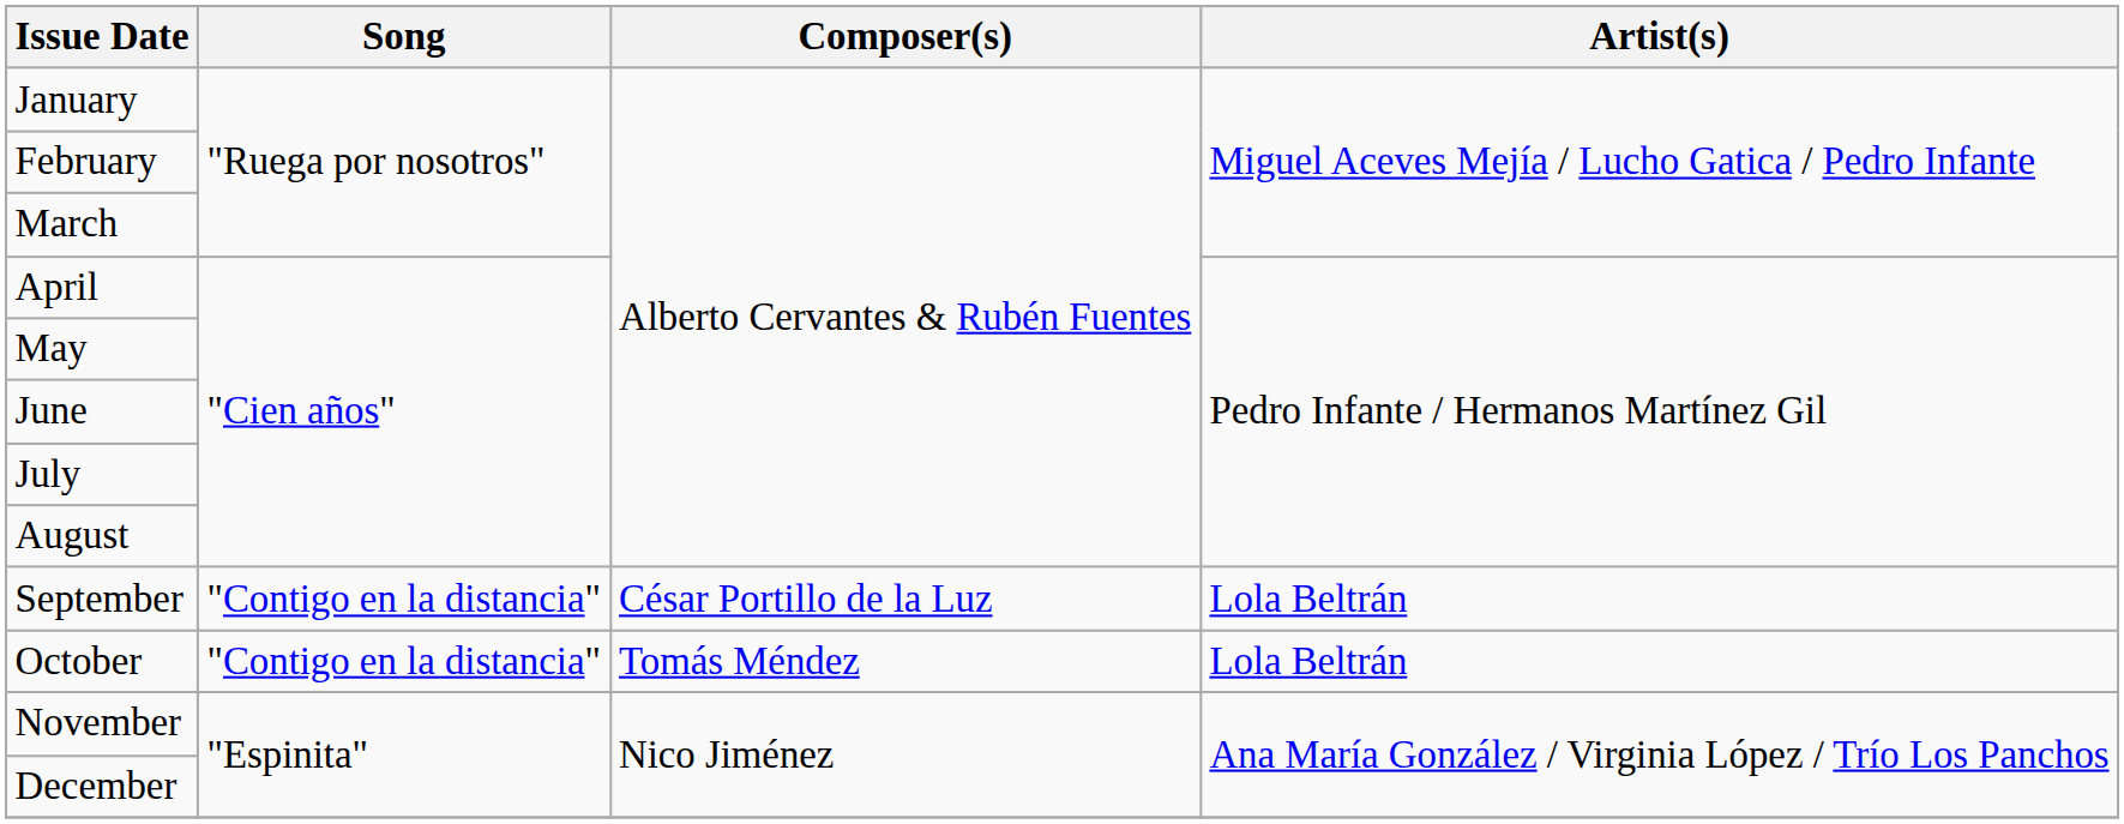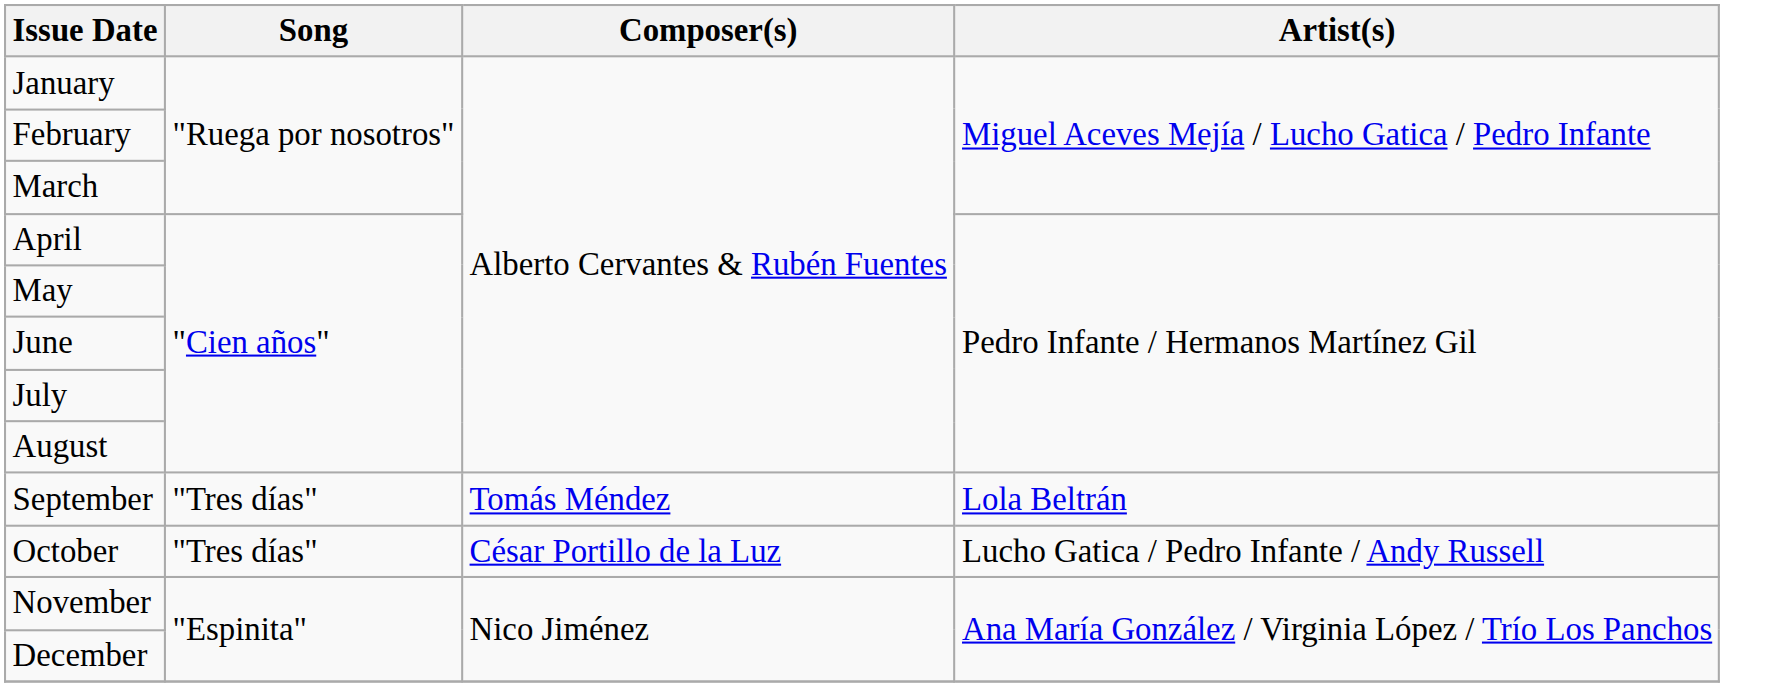 <table class="wikitable">
 <tr>
 <th>Issue Date</th>
 <th>Song</th>
 <th>Composer(s)</th>
 <th>Artist(s)</th>
 </tr>
 <tr>
 <td>January</td>
 <td align="left" rowspan="3">"Ruega por nosotros"</td>
 <td align="left" rowspan="8">Alberto Cervantes & <a href='#'>Rubén Fuentes</a></td>
 <td align="left" rowspan="3"><a href='#'>Miguel Aceves Mejía</a> / <a href='#'>Lucho Gatica</a> / <a href='#'>Pedro Infante</a></td>
 </tr>
 <tr>
 <td>February</td>
 </tr>
 <tr>
 <td>March</td>
 </tr>
 <tr>
 <td>April</td>
 <td align="left" rowspan="5">"<a href='#'>Cien años</a>"</td>
 <td align="left" rowspan="5">Pedro Infante / Hermanos Martínez Gil</td>
 </tr>
 <tr>
 <td>May</td>
 </tr>
 <tr>
 <td>June</td>
 </tr>
 <tr>
 <td>July</td>
 </tr>
 <tr>
 <td>August</td>
 </tr>
 <tr>
 <td>September</td>
-<td align="left" rowspan="1">"<a href='#'>Contigo en la distancia</a>"</td>
-<td align="left" rowspan="1"><a href='#'>César Portillo de la Luz</a></td>
+<td align="left" rowspan="1">"Tres días"</td>
+<td align="left" rowspan="1"><a href='#'>Tomás Méndez</a></td>
 <td align="left" rowspan="1"><a href='#'>Lola Beltrán</a></td>
 </tr>
 <tr>
 <td>October</td>
-<td align="left" rowspan="1">"<a href='#'>Contigo en la distancia</a>"</td>
-<td align="left" rowspan="1"><a href='#'>Tomás Méndez</a></td>
-<td align="left" rowspan="1"><a href='#'>Lola Beltrán</a></td>
+<td align="left" rowspan="1">"Tres días"</td>
+<td align="left" rowspan="1"><a href='#'>César Portillo de la Luz</a></td>
+<td align="left" rowspan="1">Lucho Gatica / Pedro Infante / <a href='#'>Andy Russell</a></td>
 </tr>
 <tr>
 <td>November</td>
 <td align="left" rowspan="2">"Espinita"</td>
 <td align="left" rowspan="2">Nico Jiménez</td>
 <td align="left" rowspan="2"><a href='#'>Ana María González</a> / Virginia López / <a href='#'>Trío Los Panchos</a></td>
 </tr>
 <tr>
 <td>December</td>
 </tr>
 <tr>
 </tr>
 </table>
